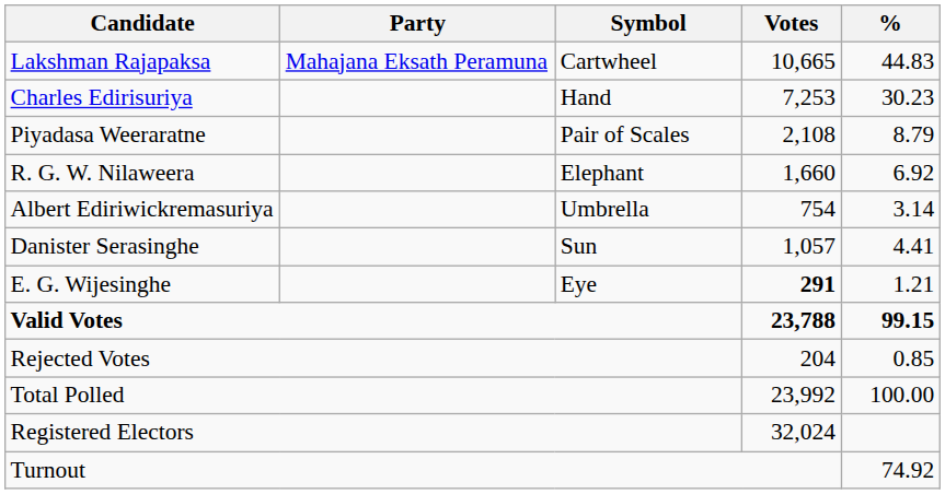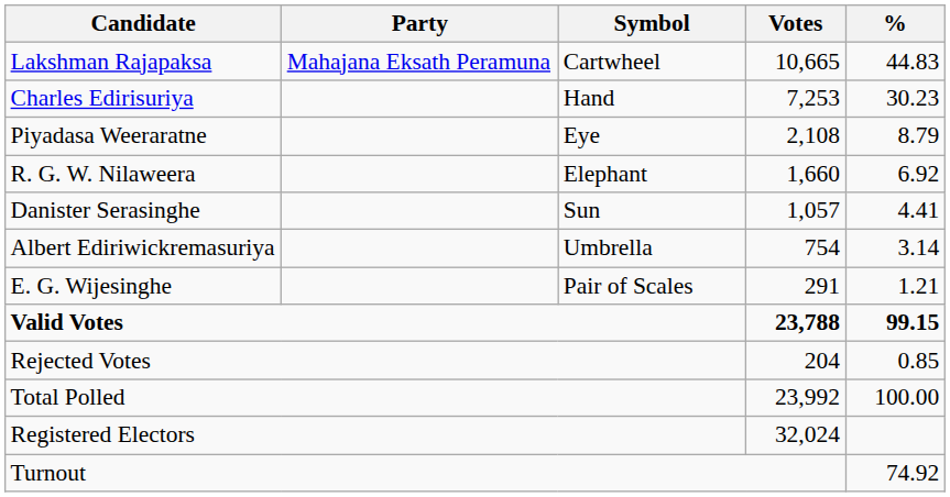 <table class="wikitable" border="1" style="text-align:right;">
 <tr>
 <th align=left width="180">Candidate</th>
 <th align=left width="180">Party</th>
 <th align=left width="120">Symbol</th>
 <th align=left width="60">Votes</th>
 <th align=left width="60">%</th>
 </tr>
 <tr>
 <td align=left><a href='#'>Lakshman Rajapaksa</a></td>
 <td align=left><a href='#'>Mahajana Eksath Peramuna</a></td>
 <td align=left>Cartwheel</td>
 <td align=right>10,665</td>
 <td align=right>44.83</td>
 </tr>
 <tr>
 <td align=left><a href='#'>Charles Edirisuriya</a></td>
 <td></td>
 <td align=left>Hand</td>
 <td align=right>7,253</td>
 <td align=right>30.23</td>
 </tr>
 <tr>
 <td align=left>Piyadasa Weeraratne</td>
 <td></td>
-<td align=left>Pair of Scales</td>
+<td align=left>Eye</td>
 <td align=right>2,108</td>
 <td align=right>8.79</td>
 </tr>
 <tr>
 <td align=left>R. G. W. Nilaweera</td>
 <td></td>
 <td align=left>Elephant</td>
 <td align=right>1,660</td>
 <td align=right>6.92</td>
 </tr>
 <tr>
+<td align=left>Danister Serasinghe</td>
+<td></td>
+<td align=left>Sun</td>
+<td align=right>1,057</td>
+<td align=right>4.41</td>
+</tr>
+<tr>
 <td align=left>Albert Ediriwickremasuriya</td>
 <td></td>
 <td align=left>Umbrella</td>
 <td align=right>754</td>
 <td align=right>3.14</td>
 </tr>
 <tr>
-<td align=left>Danister Serasinghe</td>
-<td></td>
-<td align=left>Sun</td>
-<td align=right>1,057</td>
-<td align=right>4.41</td>
-</tr>
-<tr>
 <td align=left>E. G. Wijesinghe</td>
 <td></td>
-<td align=left>Eye</td>
-<td align=right><strong>291</strong></td>
+<td align=left>Pair of Scales</td>
+<td align=right>291</td>
 <td align=right>1.21</td>
 </tr>
 <tr>
 <td align=left colspan=3><strong>Valid Votes</strong></td>
 <td align=right><strong>23,788</strong></td>
 <td align=right><strong>99.15</strong></td>
 </tr>
 <tr>
 <td align=left colspan=3>Rejected Votes</td>
 <td align=right>204</td>
 <td align=right>0.85</td>
 </tr>
 <tr>
 <td align=left colspan=3>Total Polled</td>
 <td align=right>23,992</td>
 <td align=right>100.00</td>
 </tr>
 <tr>
 <td align=left colspan=3>Registered Electors</td>
 <td align=right>32,024</td>
 <td></td>
 </tr>
 <tr>
 <td align=left colspan=4>Turnout</td>
 <td align=right>74.92</td>
 </tr>
 </table>
